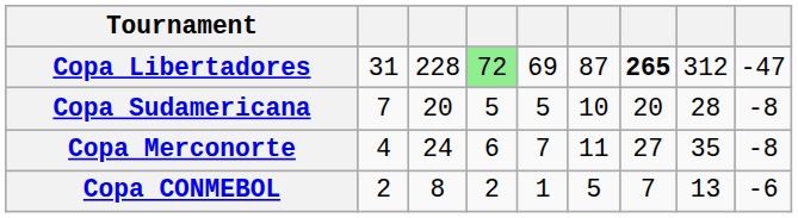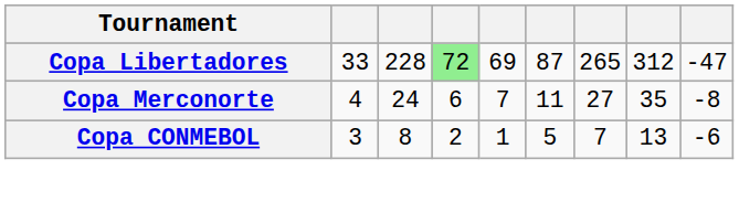 <table class="wikitable plainrowheaders sortable" style="text-align:center;">
 <tr>
 <th width="175">Tournament</th>
 <th width="20"></th>
 <th width="20"></th>
 <th width="20"></th>
 <th width="20"></th>
 <th width="20"></th>
 <th width="20"></th>
 <th width="20"></th>
 <th width="20"></th>
 </tr>
 <tr>
 <th scope=row align=left><a href='#'>Copa Libertadores</a></th>
-<td>31</td>
+<td>33</td>
 <td>228</td>
 <td style="background: lightgreen;">72</td>
 <td>69</td>
 <td>87</td>
-<td><strong>265</strong></td>
+<td>265</td>
 <td>312</td>
 <td>-47</td>
-</tr>
-<tr>
-<th scope=row align=left><a href='#'>Copa Sudamericana</a></th>
-<td>7</td>
-<td>20</td>
-<td>5</td>
-<td>5</td>
-<td>10</td>
-<td>20</td>
-<td>28</td>
-<td>-8</td>
 </tr>
 <tr>
 <th scope=row align=left><a href='#'>Copa Merconorte</a></th>
 <td>4</td>
 <td>24</td>
 <td>6</td>
 <td>7</td>
 <td>11</td>
 <td>27</td>
 <td>35</td>
 <td>-8</td>
 </tr>
 <tr>
 <th scope=row align=left><a href='#'>Copa CONMEBOL</a></th>
-<td>2</td>
+<td>3</td>
 <td>8</td>
 <td>2</td>
 <td>1</td>
 <td>5</td>
 <td>7</td>
 <td>13</td>
 <td>-6</td>
 </tr>
 </table>
